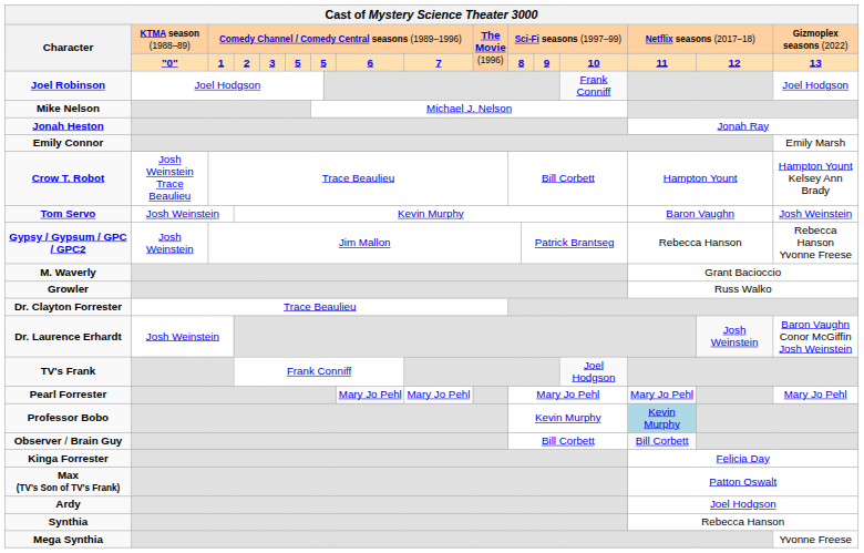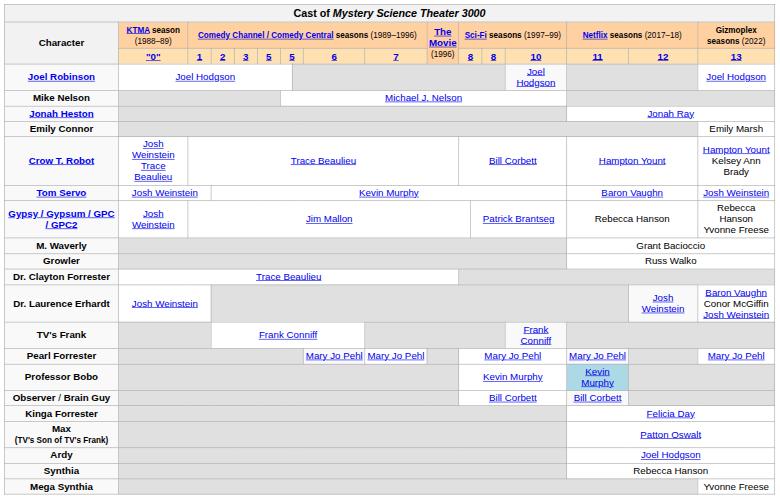 <table class="wikitable" style="margin:1em auto; width:100%">
 <tr style="text-align:center;">
 <th colspan="18" style="font-size:110%;">Cast of <em>Mystery Science Theater 3000</em></th>
 </tr>
 <tr style="text-align:center; background:#ffd0a0;">
 <th style="width:210px;" rowspan="2"><strong>Character</strong></th>
 <td><small><strong><a href='#'>KTMA</a> season</strong></small><br><small>(1988–89)</small></td>
 <td colspan="8"><small><strong><a href='#'>Comedy Channel / Comedy Central</a> seasons</strong> (1989–1996)</small></td>
 <td style="width:4%;" rowspan="2"><strong><a href='#'>The Movie</a></strong><br><small>(1996)</small></td>
 <td colspan="4"><small><strong><a href='#'>Sci-Fi</a> seasons</strong> (1997–99)</small></td>
 <td colspan="2"><small><strong><a href='#'>Netflix</a> seasons</strong> (2017–18)</small></td>
 <td colspan="1"><small><strong>Gizmoplex seasons</strong> (2022)</small></td>
 </tr>
 <tr style="text-align:center; background:#ffe0b0;">
 <td style="width:9%;"><strong><a href='#'>"0"</a></strong></td>
 <td style="width:3%;"><strong><a href='#'>1</a></strong></td>
 <td style="width:3%;"><strong><a href='#'>2</a></strong></td>
 <td style="width:3%;"><strong><a href='#'>3</a></strong></td>
 <td style="width:3%;"><strong><a href='#'>5</a></strong></td>
 <td style="width:3%;" colspan="2"><strong><a href='#'>5</a></strong></td>
 <td style="width:8%;"><strong><a href='#'>6</a></strong></td>
 <td style="width:8%;"><strong><a href='#'>7</a></strong></td>
 <td style="width:3%;" colspan="2"><strong><a href='#'>8</a></strong></td>
-<td style="width:3%;"><strong><a href='#'>9</a></strong></td>
+<td style="width:3%;"><strong><a href='#'>8</a></strong></td>
 <td style="width:8%;"><strong><a href='#'>10</a></strong></td>
 <td style="width:8%;"><strong><a href='#'>11</a></strong></td>
 <td style="width:9%;"><strong><a href='#'>12</a></strong></td>
 <td style="width:10%;"><strong><a href='#'>13</a></strong></td>
 </tr>
 <tr style="text-align:center;">
 <td><strong><a href='#'>Joel Robinson</a></strong></td>
 <td colspan="6" style="background:#fff;"><a href='#'>Joel Hodgson</a></td>
 <td colspan="7" style="background:#e0e0e0;"></td>
-<td><a href='#'>Frank Conniff</a></td>
+<td><a href='#'>Joel Hodgson</a></td>
 <td colspan="2" style="background:#e0e0e0;"></td>
 <td colspan="1" style="background:#fff;"><a href='#'>Joel Hodgson</a></td>
 </tr>
 <tr style="text-align:center;">
 <td><strong>Mike Nelson</strong></td>
 <td colspan="5" style="background:#e0e0e0;"></td>
 <td colspan="9" style="background:#fff;"><a href='#'>Michael J. Nelson</a></td>
 <td colspan="3" style="background:#e0e0e0;"></td>
 </tr>
 <tr style="text-align:center;">
 <td><strong><a href='#'>Jonah Heston</a></strong></td>
 <td colspan="14" style="background:#e0e0e0;"></td>
 <td colspan="3" style="background:#fff;"><a href='#'>Jonah Ray</a></td>
 </tr>
 <tr style="text-align:center;">
 <td><strong>Emily Connor</strong></td>
 <td colspan="16" style="background:#e0e0e0;"></td>
 <td colspan="1" style="background:#fff;">Emily Marsh</td>
 </tr>
 <tr style="text-align:center;">
 <td><strong><a href='#'>Crow T. Robot</a></strong></td>
 <td style="background:#fff;"><a href='#'>Josh Weinstein</a><br><a href='#'>Trace Beaulieu</a></td>
 <td colspan="9" style="background:#fff;"><a href='#'>Trace Beaulieu</a></td>
 <td colspan="4" style="background:#fff;"><a href='#'>Bill Corbett</a></td>
 <td colspan="2" style="background:#fff;"><a href='#'>Hampton Yount</a></td>
 <td style="background:#fff;"><a href='#'>Hampton Yount</a><br>Kelsey Ann Brady</td>
 </tr>
 <tr style="text-align:center;">
 <td><strong><a href='#'>Tom Servo</a></strong></td>
 <td colspan="2" style="background:#fff;"><a href='#'>Josh Weinstein</a></td>
 <td colspan="12" style="background:#fff;"><a href='#'>Kevin Murphy</a></td>
 <td colspan="2" style="background:#fff;"><a href='#'>Baron Vaughn</a></td>
 <td style="background:#fff;"><a href='#'>Josh Weinstein</a></td>
 </tr>
 <tr style="text-align:center;">
 <td><strong><a href='#'>Gypsy / Gypsum / GPC / GPC2</a></strong></td>
 <td style="background:#fff;"><a href='#'>Josh Weinstein</a></td>
 <td colspan="10" style="background:#fff;"><a href='#'>Jim Mallon</a></td>
 <td colspan="3" style="background:#fff;"><a href='#'>Patrick Brantseg</a></td>
 <td colspan="2" style="background:#fff;">Rebecca Hanson</td>
 <td style="background:#fff;">Rebecca Hanson<br>Yvonne Freese</td>
 </tr>
 <tr style="text-align:center;">
 <td><strong>M. Waverly</strong></td>
 <td colspan="14" style="background:#e0e0e0;"></td>
 <td colspan="3" style="background:#fff;">Grant Bacioccio</td>
 </tr>
 <tr style="text-align:center;">
 <td><strong>Growler</strong></td>
 <td colspan="14" style="background:#e0e0e0;"></td>
 <td colspan="3" style="background:#fff;">Russ Walko</td>
 </tr>
 <tr style="text-align:center;">
 <td><strong>Dr. Clayton Forrester</strong></td>
 <td colspan="10" style="background:#fff;"><a href='#'>Trace Beaulieu</a></td>
 <td colspan="7" style="background:#e0e0e0;"></td>
 </tr>
 <tr style="text-align:center;">
 <td><strong>Dr. Laurence Erhardt</strong></td>
 <td colspan="2" style="background:#fff;"><a href='#'>Josh Weinstein</a></td>
 <td colspan="13" style="background:#e0e0e0;"></td>
 <td><a href='#'>Josh Weinstein</a></td>
 <td style="background:#fff;"><a href='#'>Baron Vaughn</a><br>Conor McGiffin<br><a href='#'>Josh Weinstein</a></td>
 </tr>
 <tr style="text-align:center;">
 <td><strong>TV's Frank</strong></td>
 <td colspan="2" style="background:#e0e0e0;"></td>
 <td colspan="6" style="background:#fff;"><a href='#'>Frank Conniff</a></td>
 <td colspan="5" style="background:#e0e0e0;"></td>
-<td><a href='#'>Joel Hodgson</a></td>
+<td><a href='#'>Frank Conniff</a></td>
 <td colspan="3" style="background:#e0e0e0;"></td>
 </tr>
 <tr style="text-align:center;">
 <td><strong>Pearl Forrester</strong></td>
 <td colspan="7" style="background:#e0e0e0;"></td>
 <td><a href='#'>Mary Jo Pehl</a></td>
 <td style="background:#fff;"><a href='#'>Mary Jo Pehl</a></td>
 <td style="background:#e0e0e0;"></td>
 <td colspan="4" style="background:#fff;"><a href='#'>Mary Jo Pehl</a></td>
 <td><a href='#'>Mary Jo Pehl</a></td>
 <td style="background:#e0e0e0;"></td>
 <td colspan="1" style="background:#fff;"><a href='#'>Mary Jo Pehl</a></td>
 </tr>
 <tr style="text-align:center;">
 <td><strong>Professor Bobo</strong></td>
 <td colspan="10" style="background:#e0e0e0;"></td>
 <td colspan="4" style="background:#fff;"><a href='#'>Kevin Murphy</a></td>
 <td style="background: lightblue;"><a href='#'>Kevin Murphy</a></td>
 <td colspan="2" style="background:#e0e0e0;"></td>
 </tr>
 <tr style="text-align:center;">
 <td><strong>Observer</strong> / <strong>Brain Guy</strong></td>
 <td colspan="10" style="background:#e0e0e0;"></td>
 <td colspan="4" style="background:#fff;"><a href='#'>Bill Corbett</a></td>
 <td><a href='#'>Bill Corbett</a></td>
 <td colspan="2" style="background:#e0e0e0;"></td>
 </tr>
 <tr style="text-align:center;">
 <td><strong>Kinga Forrester</strong></td>
 <td colspan="14" style="background:#e0e0e0;"></td>
 <td colspan="3" style="background:#fff;"><a href='#'>Felicia Day</a></td>
 </tr>
 <tr style="text-align:center;">
 <td><strong>Max<br><small>(TV's Son of TV's Frank)</small></strong></td>
 <td colspan="14" style="background:#e0e0e0;"></td>
 <td colspan="3" style="background:#fff;"><a href='#'>Patton Oswalt</a></td>
 </tr>
 <tr style="text-align:center;">
 <td><strong>Ardy</strong></td>
 <td colspan="14" style="background:#e0e0e0;"></td>
 <td colspan="3" style="background:#fff;"><a href='#'>Joel Hodgson</a></td>
 </tr>
 <tr style="text-align:center;">
 <td><strong>Synthia</strong></td>
 <td colspan="14" style="background:#e0e0e0;"></td>
 <td colspan="3" style="background:#fff;">Rebecca Hanson</td>
 </tr>
 <tr style="text-align:center;">
 <td><strong>Mega Synthia </strong></td>
 <td colspan="16" style="background:#e0e0e0;;"></td>
 <td style="background:#fff;">Yvonne Freese</td>
 </tr>
 </table>
